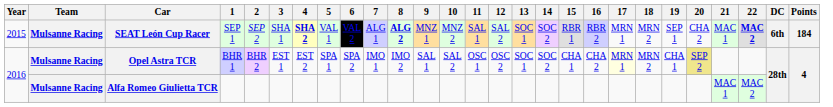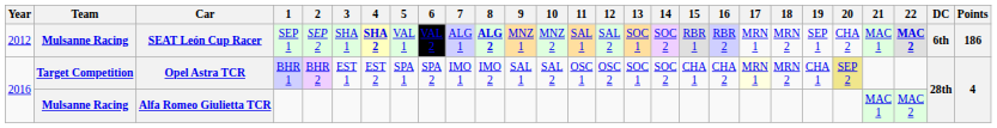 <table class="wikitable" style="text-align:center; font-size:85%">
 <tr>
 <th>Year</th>
 <th>Team</th>
 <th>Car</th>
 <th>1</th>
 <th>2</th>
 <th>3</th>
 <th>4</th>
 <th>5</th>
 <th>6</th>
 <th>7</th>
 <th>8</th>
 <th>9</th>
 <th>10</th>
 <th>11</th>
 <th>12</th>
 <th>13</th>
 <th>14</th>
 <th>15</th>
 <th>16</th>
 <th>17</th>
 <th>18</th>
 <th>19</th>
 <th>20</th>
 <th>21</th>
 <th>22</th>
 <th>DC</th>
 <th>Points</th>
 </tr>
 <tr>
-<td><a href='#'>2015</a></td>
+<td><a href='#'>2012</a></td>
 <th><a href='#'>Mulsanne Racing</a></th>
 <th><a href='#'>SEAT León Cup Racer</a></th>
 <td style="background:#DFFFDF;"><a href='#'>SEP<br>1</a><br></td>
 <td style="background:#DFFFDF;"><em><a href='#'>SEP<br>2</a></em><br></td>
 <td style="background:#DFFFDF;"><a href='#'>SHA<br>1</a><br></td>
 <td style="background:#FFFFBF;"><strong><a href='#'>SHA<br>2</a></strong><br></td>
 <td style="background:#DFFFDF;"><a href='#'>VAL<br>1</a><br></td>
 <td style="background:#000000; color:white"><a href='#'><span>VAL<br>2</span></a><br></td>
 <td style="background:#CFCFFF;"><a href='#'>ALG<br>1</a><br></td>
 <td style="background:#DFFFDF;"><strong><a href='#'>ALG<br>2</a><br></strong></td>
 <td style="background:#FFDF9F;"><a href='#'>MNZ<br>1</a><br></td>
 <td style="background:#DFFFDF;"><a href='#'>MNZ<br>2</a><br></td>
 <td style="background:#FFDF9F;"><a href='#'>SAL<br>1</a><br></td>
 <td style="background:#DFFFDF;"><a href='#'>SAL<br>2</a><br></td>
 <td style="background:#FFDF9F;"><a href='#'>SOC<br>1</a><br></td>
 <td style="background:#EFCFFF;"><a href='#'>SOC<br>2</a><br></td>
 <td style="background:#DFDFDF;"><a href='#'>RBR<br>1</a><br></td>
 <td style="background:#CFCFFF;"><a href='#'>RBR<br>2</a><br></td>
 <td><a href='#'>MRN<br>1</a></td>
 <td><a href='#'>MRN<br>2</a></td>
 <td><a href='#'>SEP<br>1</a></td>
 <td><a href='#'>CHA<br>2</a></td>
 <td style="background:#DFFFDF;"><a href='#'>MAC<br>1</a><br></td>
 <td style="background:#DFDFDF;"><strong><a href='#'>MAC<br>2</a><br></strong></td>
 <th>6th</th>
-<th>184</th>
+<th>186</th>
 </tr>
 <tr>
 <td rowspan=2><a href='#'>2016</a></td>
-<th><a href='#'>Mulsanne Racing</a></th>
+<th><a href='#'>Target Competition</a></th>
 <th><a href='#'>Opel Astra TCR</a></th>
 <td style="background:#CFCFFF;"><a href='#'>BHR<br>1</a><br></td>
 <td style="background:#EFCFFF;"><a href='#'>BHR<br>2</a><br></td>
 <td><a href='#'>EST<br>1</a></td>
 <td><a href='#'>EST<br>2</a></td>
 <td><a href='#'>SPA<br>1</a></td>
 <td><a href='#'>SPA<br>2</a></td>
 <td><a href='#'>IMO<br>1</a></td>
 <td><a href='#'>IMO<br>2</a></td>
 <td><a href='#'>SAL<br>1</a></td>
 <td><a href='#'>SAL<br>2</a></td>
 <td><a href='#'>OSC<br>1</a></td>
 <td><a href='#'>OSC<br>2</a></td>
 <td><a href='#'>SOC<br>1</a></td>
 <td><a href='#'>SOC<br>2</a></td>
 <td><a href='#'>CHA<br>1</a></td>
 <td><a href='#'>CHA<br>2</a></td>
 <td style="background: lightyellow;"><a href='#'>MRN<br>1</a></td>
 <td><a href='#'>MRN<br>2</a></td>
 <td><a href='#'>CHA<br>1</a></td>
 <td style="background: khaki;"><a href='#'>SEP<br>2</a></td>
 <td></td>
 <td></td>
 <th rowspan=2>28th</th>
 <th rowspan=2>4</th>
 </tr>
 <tr>
 <th><a href='#'>Mulsanne Racing</a></th>
 <th><a href='#'>Alfa Romeo Giulietta TCR</a></th>
 <td></td>
 <td></td>
 <td></td>
 <td></td>
 <td></td>
 <td></td>
 <td></td>
 <td></td>
 <td></td>
 <td></td>
 <td></td>
 <td></td>
 <td></td>
 <td></td>
 <td></td>
 <td></td>
 <td></td>
 <td></td>
 <td></td>
 <td></td>
 <td style="background:#DFFFDF;"><a href='#'>MAC<br>1</a><br></td>
 <td style="background:#DFFFDF;"><a href='#'>MAC<br>2</a><br></td>
 </tr>
 </table>
